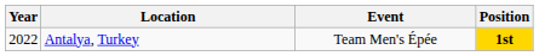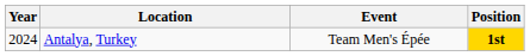 <table class="wikitable" style="text-align:center;">
 <tr>
 <th>Year</th>
 <th style="width:17em">Location</th>
 <th style="width:12em">Event</th>
 <th>Position</th>
 </tr>
 <tr>
-<td>2022</td>
+<td>2024</td>
 <td rowspan="1" align="left"> <a href='#'>Antalya</a>, <a href='#'>Turkey</a></td>
 <td>Team Men's Épée</td>
 <td bgcolor="gold"><strong>1st</strong></td>
 </tr>
 </table>
